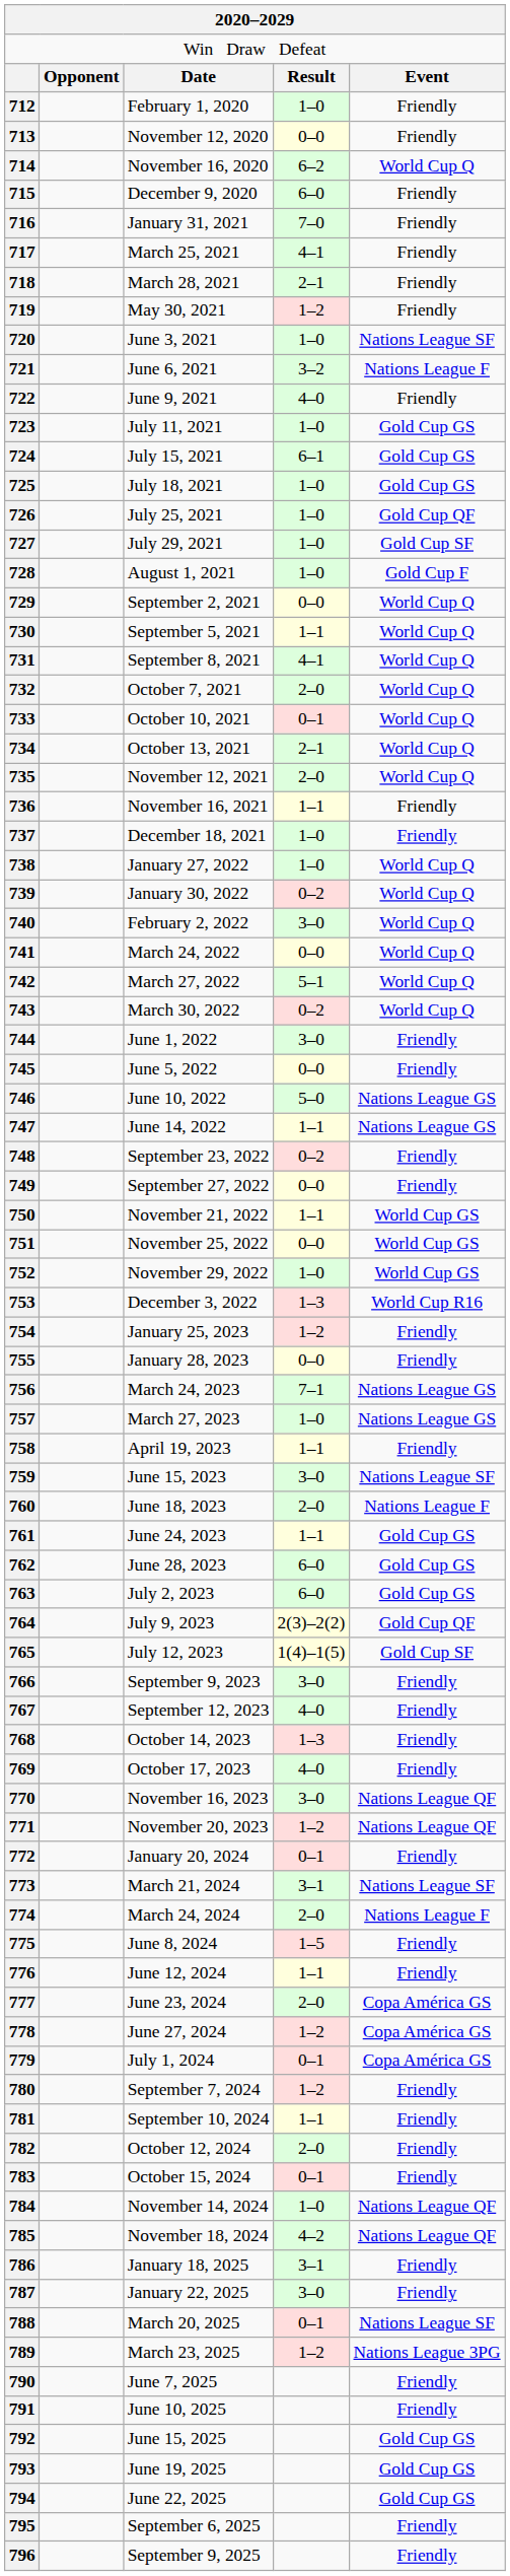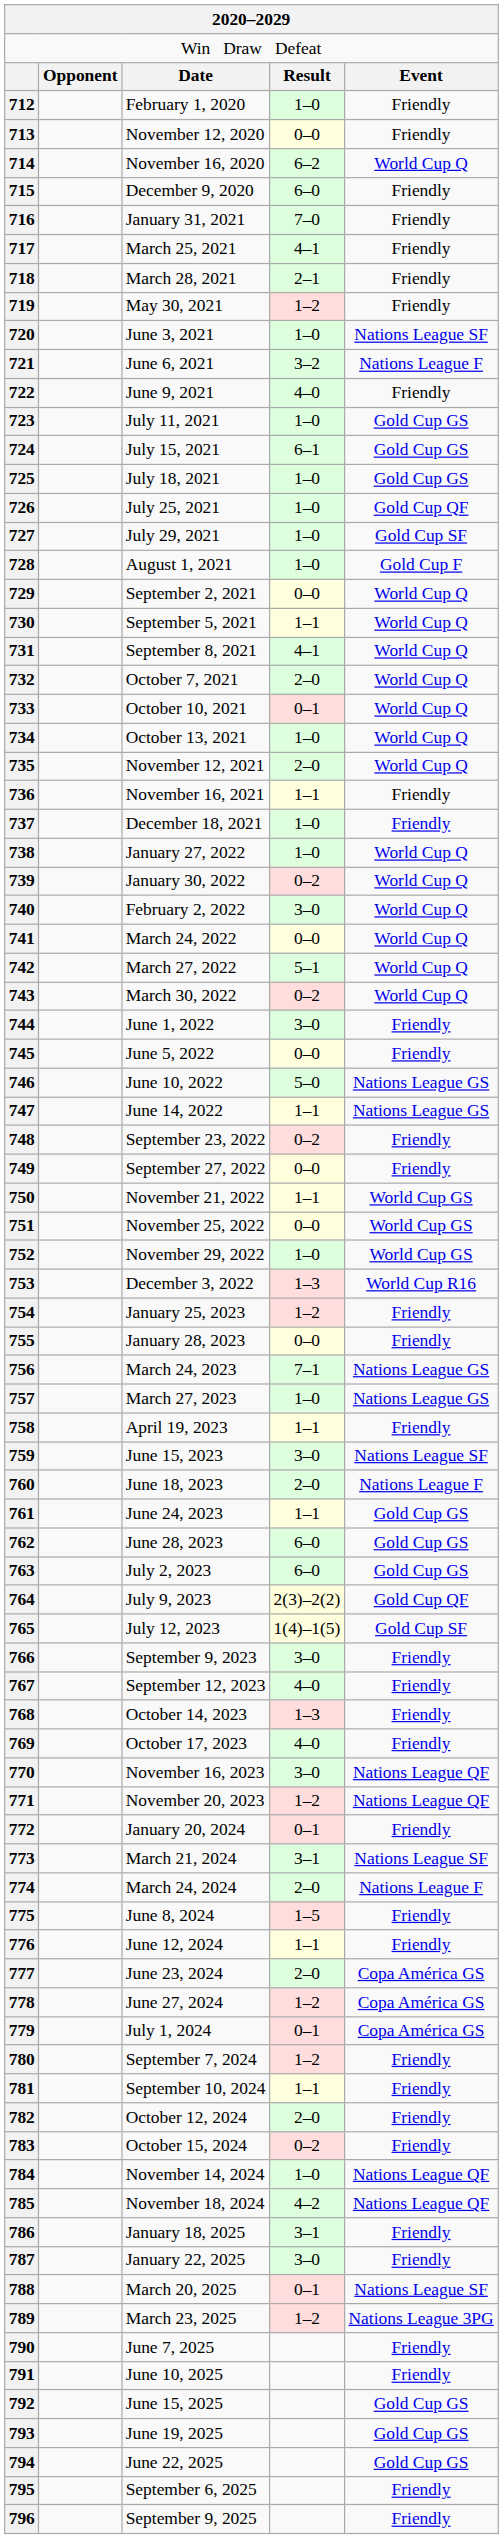 <table class="wikitable collapsible collapsed" style="font-size: 90%">
 <tr>
 <th colspan="5" style="width:400px;">2020–2029</th>
 </tr>
 <tr>
 <td style="text-align:center;" colspan="5"> Win   Draw   Defeat</td>
 </tr>
 <tr>
 <th></th>
 <th>Opponent</th>
 <th>Date</th>
 <th>Result</th>
 <th>Event</th>
 </tr>
 <tr>
 <th>712</th>
 <td></td>
 <td>February 1, 2020</td>
 <td style="background:#dfd ; text-align:center;">1–0</td>
 <td style="text-align:center;"> Friendly</td>
 </tr>
 <tr>
 <th>713</th>
 <td></td>
 <td>November 12, 2020</td>
 <td style="background:#ffd; text-align:center;">0–0</td>
 <td style="text-align:center;"> Friendly</td>
 </tr>
 <tr>
 <th>714</th>
 <td></td>
 <td>November 16, 2020</td>
 <td style="background:#dfd ; text-align:center;">6–2</td>
 <td style="text-align:center;"> <a href='#'>World Cup Q</a></td>
 </tr>
 <tr>
 <th>715</th>
 <td></td>
 <td>December 9, 2020</td>
 <td style="background:#dfd ; text-align:center;">6–0</td>
 <td style="text-align:center;"> Friendly</td>
 </tr>
 <tr>
 <th>716</th>
 <td></td>
 <td>January 31, 2021</td>
 <td style="background:#dfd ; text-align:center;">7–0</td>
 <td style="text-align:center;"> Friendly</td>
 </tr>
 <tr>
 <th>717</th>
 <td></td>
 <td>March 25, 2021</td>
 <td style="background:#dfd ; text-align:center;">4–1</td>
 <td style="text-align:center;"> Friendly</td>
 </tr>
 <tr>
 <th>718</th>
 <td></td>
 <td>March 28, 2021</td>
 <td style="background:#dfd ; text-align:center;">2–1</td>
 <td style="text-align:center;"> Friendly</td>
 </tr>
 <tr>
 <th>719</th>
 <td></td>
 <td>May 30, 2021</td>
 <td style="background:#fdd; text-align:center;">1–2</td>
 <td style="text-align:center;"> Friendly</td>
 </tr>
 <tr>
 <th>720</th>
 <td></td>
 <td>June 3, 2021</td>
 <td style="background:#dfd ; text-align:center;">1–0</td>
 <td style="text-align:center;"> <a href='#'>Nations League SF</a></td>
 </tr>
 <tr>
 <th>721</th>
 <td></td>
 <td>June 6, 2021</td>
 <td style="background:#dfd ; text-align:center;">3–2</td>
 <td style="text-align:center;"> <a href='#'>Nations League F</a></td>
 </tr>
 <tr>
 <th>722</th>
 <td></td>
 <td>June 9, 2021</td>
 <td style="background:#dfd ; text-align:center;">4–0</td>
 <td style="text-align:center;"> Friendly</td>
 </tr>
 <tr>
 <th>723</th>
 <td></td>
 <td>July 11, 2021</td>
 <td style="background:#dfd ; text-align:center;">1–0</td>
 <td style="text-align:center;"> <a href='#'>Gold Cup GS</a></td>
 </tr>
 <tr>
 <th>724</th>
 <td></td>
 <td>July 15, 2021</td>
 <td style="background:#dfd ; text-align:center;">6–1</td>
 <td style="text-align:center;"> <a href='#'>Gold Cup GS</a></td>
 </tr>
 <tr>
 <th>725</th>
 <td></td>
 <td>July 18, 2021</td>
 <td style="background:#dfd ; text-align:center;">1–0</td>
 <td style="text-align:center;"> <a href='#'>Gold Cup GS</a></td>
 </tr>
 <tr>
 <th>726</th>
 <td></td>
 <td>July 25, 2021</td>
 <td style="background:#dfd ; text-align:center;">1–0</td>
 <td style="text-align:center;"> <a href='#'>Gold Cup QF</a></td>
 </tr>
 <tr>
 <th>727</th>
 <td></td>
 <td>July 29, 2021</td>
 <td style="background:#dfd ; text-align:center;">1–0</td>
 <td style="text-align:center;"> <a href='#'>Gold Cup SF</a></td>
 </tr>
 <tr>
 <th>728</th>
 <td></td>
 <td>August 1, 2021</td>
 <td style="background:#dfd ; text-align:center;">1–0</td>
 <td style="text-align:center;"> <a href='#'>Gold Cup F</a></td>
 </tr>
 <tr>
 <th>729</th>
 <td></td>
 <td>September 2, 2021</td>
 <td style="background:#ffd ; text-align:center;">0–0</td>
 <td style="text-align:center;"> <a href='#'>World Cup Q</a></td>
 </tr>
 <tr>
 <th>730</th>
 <td></td>
 <td>September 5, 2021</td>
 <td style="background:#ffd ; text-align:center;">1–1</td>
 <td style="text-align:center;"> <a href='#'>World Cup Q</a></td>
 </tr>
 <tr>
 <th>731</th>
 <td></td>
 <td>September 8, 2021</td>
 <td style="background:#dfd ; text-align:center;">4–1</td>
 <td style="text-align:center;"> <a href='#'>World Cup Q</a></td>
 </tr>
 <tr>
 <th>732</th>
 <td></td>
 <td>October 7, 2021</td>
 <td style="background:#dfd ; text-align:center;">2–0</td>
 <td style="text-align:center;"> <a href='#'>World Cup Q</a></td>
 </tr>
 <tr>
 <th>733</th>
 <td></td>
 <td>October 10, 2021</td>
 <td style="background:#fdd ; text-align:center;">0–1</td>
 <td style="text-align:center;"> <a href='#'>World Cup Q</a></td>
 </tr>
 <tr>
 <th>734</th>
 <td></td>
 <td>October 13, 2021</td>
-<td style="background:#dfd ; text-align:center;">2–1</td>
+<td style="background:#dfd ; text-align:center;">1–0</td>
 <td style="text-align:center;"> <a href='#'>World Cup Q</a></td>
 </tr>
 <tr>
 <th>735</th>
 <td></td>
 <td>November 12, 2021</td>
 <td style="background:#dfd ; text-align:center;">2–0</td>
 <td style="text-align:center;"> <a href='#'>World Cup Q</a></td>
 </tr>
 <tr>
 <th>736</th>
 <td></td>
 <td>November 16, 2021</td>
 <td style="background:#ffd ; text-align:center;">1–1</td>
 <td style="text-align:center;"> Friendly</td>
 </tr>
 <tr>
 <th>737</th>
 <td></td>
 <td>December 18, 2021</td>
 <td style="background:#dfd ; text-align:center;">1–0</td>
 <td style="text-align:center;"> <a href='#'>Friendly</a></td>
 </tr>
 <tr>
 <th>738</th>
 <td></td>
 <td>January 27, 2022</td>
 <td style="background:#dfd ; text-align:center;">1–0</td>
 <td style="text-align:center;"> <a href='#'>World Cup Q</a></td>
 </tr>
 <tr>
 <th>739</th>
 <td></td>
 <td>January 30, 2022</td>
 <td style="background:#fdd ; text-align:center;">0–2</td>
 <td style="text-align:center;"> <a href='#'>World Cup Q</a></td>
 </tr>
 <tr>
 <th>740</th>
 <td></td>
 <td>February 2, 2022</td>
 <td style="background:#dfd ; text-align:center;">3–0</td>
 <td style="text-align:center;"> <a href='#'>World Cup Q</a></td>
 </tr>
 <tr>
 <th>741</th>
 <td></td>
 <td>March 24, 2022</td>
 <td style="background:#ffd ; text-align:center;">0–0</td>
 <td style="text-align:center;"> <a href='#'>World Cup Q</a></td>
 </tr>
 <tr>
 <th>742</th>
 <td></td>
 <td>March 27, 2022</td>
 <td style="background:#dfd ; text-align:center;">5–1</td>
 <td style="text-align:center;"> <a href='#'>World Cup Q</a></td>
 </tr>
 <tr>
 <th>743</th>
 <td></td>
 <td>March 30, 2022</td>
 <td style="background:#fdd ; text-align:center;">0–2</td>
 <td style="text-align:center;"> <a href='#'>World Cup Q</a></td>
 </tr>
 <tr>
 <th>744</th>
 <td></td>
 <td>June 1, 2022</td>
 <td style="background:#dfd ; text-align:center;">3–0</td>
 <td style="text-align:center;"> <a href='#'>Friendly</a></td>
 </tr>
 <tr>
 <th>745</th>
 <td></td>
 <td>June 5, 2022</td>
 <td style="background:#ffd ; text-align:center;">0–0</td>
 <td style="text-align:center;"> <a href='#'>Friendly</a></td>
 </tr>
 <tr>
 <th>746</th>
 <td></td>
 <td>June 10, 2022</td>
 <td style="background:#dfd ; text-align:center;">5–0</td>
 <td style="text-align:center;"> <a href='#'>Nations League GS</a></td>
 </tr>
 <tr>
 <th>747</th>
 <td></td>
 <td>June 14, 2022</td>
 <td style="background:#ffd ; text-align:center;">1–1</td>
 <td style="text-align:center;"> <a href='#'>Nations League GS</a></td>
 </tr>
 <tr>
 <th>748</th>
 <td></td>
 <td>September 23, 2022</td>
 <td style="background:#fdd ; text-align:center;">0–2</td>
 <td style="text-align:center;"> <a href='#'>Friendly</a></td>
 </tr>
 <tr>
 <th>749</th>
 <td></td>
 <td>September 27, 2022</td>
 <td style="background:#ffd ; text-align:center;">0–0</td>
 <td style="text-align:center;"> <a href='#'>Friendly</a></td>
 </tr>
 <tr>
 <th>750</th>
 <td></td>
 <td>November 21, 2022</td>
 <td style="background:#ffd ; text-align:center;">1–1</td>
 <td style="text-align:center;"> <a href='#'>World Cup GS</a></td>
 </tr>
 <tr>
 <th>751</th>
 <td></td>
 <td>November 25, 2022</td>
 <td style="background:#ffd ; text-align:center;">0–0</td>
 <td style="text-align:center;"> <a href='#'>World Cup GS</a></td>
 </tr>
 <tr>
 <th>752</th>
 <td></td>
 <td>November 29, 2022</td>
 <td style="background:#dfd ; text-align:center;">1–0</td>
 <td style="text-align:center;"> <a href='#'>World Cup GS</a></td>
 </tr>
 <tr>
 <th>753</th>
 <td></td>
 <td>December 3, 2022</td>
 <td style="background:#fdd ; text-align:center;">1–3</td>
 <td style="text-align:center;"> <a href='#'>World Cup R16</a></td>
 </tr>
 <tr>
 <th>754</th>
 <td></td>
 <td>January 25, 2023</td>
 <td style="background:#fdd ; text-align:center;">1–2</td>
 <td style="text-align:center;"> <a href='#'>Friendly</a></td>
 </tr>
 <tr>
 <th>755</th>
 <td></td>
 <td>January 28, 2023</td>
 <td style="background:#ffd ; text-align:center;">0–0</td>
 <td style="text-align:center;"> <a href='#'>Friendly</a></td>
 </tr>
 <tr>
 <th>756</th>
 <td></td>
 <td>March 24, 2023</td>
 <td style="background:#dfd ; text-align:center;">7–1</td>
 <td style="text-align:center;"> <a href='#'>Nations League GS</a></td>
 </tr>
 <tr>
 <th>757</th>
 <td></td>
 <td>March 27, 2023</td>
 <td style="background:#dfd ; text-align:center;">1–0</td>
 <td style="text-align:center;"> <a href='#'>Nations League GS</a></td>
 </tr>
 <tr>
 <th>758</th>
 <td></td>
 <td>April 19, 2023</td>
 <td style="background:#ffd ; text-align:center;">1–1</td>
 <td style="text-align:center;"> <a href='#'>Friendly</a></td>
 </tr>
 <tr>
 <th>759</th>
 <td></td>
 <td>June 15, 2023</td>
 <td style="background:#dfd ; text-align:center;">3–0</td>
 <td style="text-align:center;"> <a href='#'>Nations League SF</a></td>
 </tr>
 <tr>
 <th>760</th>
 <td></td>
 <td>June 18, 2023</td>
 <td style="background:#dfd ; text-align:center;">2–0</td>
 <td style="text-align:center;"> <a href='#'>Nations League F</a></td>
 </tr>
 <tr>
 <th>761</th>
 <td></td>
 <td>June 24, 2023</td>
 <td style="background:#ffd ; text-align:center;">1–1</td>
 <td style="text-align:center;"> <a href='#'>Gold Cup GS</a></td>
 </tr>
 <tr>
 <th>762</th>
 <td></td>
 <td>June 28, 2023</td>
 <td style="background:#dfd ; text-align:center;">6–0</td>
 <td style="text-align:center;"> <a href='#'>Gold Cup GS</a></td>
 </tr>
 <tr>
 <th>763</th>
 <td></td>
 <td>July 2, 2023</td>
 <td style="background:#dfd ; text-align:center;">6–0</td>
 <td style="text-align:center;"> <a href='#'>Gold Cup GS</a></td>
 </tr>
 <tr>
 <th>764</th>
 <td></td>
 <td>July 9, 2023</td>
 <td style="background:#ffd ; text-align:center;">2(3)–2(2)</td>
 <td style="text-align:center;"> <a href='#'>Gold Cup QF</a></td>
 </tr>
 <tr>
 <th>765</th>
 <td></td>
 <td>July 12, 2023</td>
 <td style="background:#ffd ; text-align:center;">1(4)–1(5)</td>
 <td style="text-align:center;"> <a href='#'>Gold Cup SF</a></td>
 </tr>
 <tr>
 <th>766</th>
 <td></td>
 <td>September 9, 2023</td>
 <td style="background:#dfd ; text-align:center;">3–0</td>
 <td style="text-align:center;"> <a href='#'>Friendly</a></td>
 </tr>
 <tr>
 <th>767</th>
 <td></td>
 <td>September 12, 2023</td>
 <td style="background:#dfd ; text-align:center;">4–0</td>
 <td style="text-align:center;"> <a href='#'>Friendly</a></td>
 </tr>
 <tr>
 <th>768</th>
 <td></td>
 <td>October 14, 2023</td>
 <td style="background:#fdd ; text-align:center;">1–3</td>
 <td style="text-align:center;"> <a href='#'>Friendly</a></td>
 </tr>
 <tr>
 <th>769</th>
 <td></td>
 <td>October 17, 2023</td>
 <td style="background:#dfd ; text-align:center;">4–0</td>
 <td style="text-align:center;"> <a href='#'>Friendly</a></td>
 </tr>
 <tr>
 <th>770</th>
 <td></td>
 <td>November 16, 2023</td>
 <td style="background:#dfd ; text-align:center;">3–0</td>
 <td style="text-align:center;"> <a href='#'>Nations League QF</a></td>
 </tr>
 <tr>
 <th>771</th>
 <td></td>
 <td>November 20, 2023</td>
 <td style="background:#fdd ; text-align:center;">1–2</td>
 <td style="text-align:center;"> <a href='#'>Nations League QF</a></td>
 </tr>
 <tr>
 <th>772</th>
 <td></td>
 <td>January 20, 2024</td>
 <td style="background:#fdd ; text-align:center;">0–1</td>
 <td style="text-align:center;"> <a href='#'>Friendly</a></td>
 </tr>
 <tr>
 <th>773</th>
 <td></td>
 <td>March 21, 2024</td>
 <td style="background:#dfd ; text-align:center;">3–1</td>
 <td style="text-align:center;"> <a href='#'>Nations League SF</a></td>
 </tr>
 <tr>
 <th>774</th>
 <td></td>
 <td>March 24, 2024</td>
 <td style="background:#dfd ; text-align:center;">2–0</td>
 <td style="text-align:center;"> <a href='#'>Nations League F</a></td>
 </tr>
 <tr>
 <th>775</th>
 <td></td>
 <td>June 8, 2024</td>
 <td style="background:#fdd ; text-align:center;">1–5</td>
 <td style="text-align:center;"> <a href='#'>Friendly</a></td>
 </tr>
 <tr>
 <th>776</th>
 <td></td>
 <td>June 12, 2024</td>
 <td style="background:#ffd ; text-align:center;">1–1</td>
 <td style="text-align:center;"> <a href='#'>Friendly</a></td>
 </tr>
 <tr>
 <th>777</th>
 <td></td>
 <td>June 23, 2024</td>
 <td style="background:#dfd ; text-align:center;">2–0</td>
 <td style="text-align:center;"> <a href='#'>Copa América GS</a></td>
 </tr>
 <tr>
 <th>778</th>
 <td></td>
 <td>June 27, 2024</td>
 <td style="background:#fdd ; text-align:center;">1–2</td>
 <td style="text-align:center;"> <a href='#'>Copa América GS</a></td>
 </tr>
 <tr>
 <th>779</th>
 <td></td>
 <td>July 1, 2024</td>
 <td style="background:#fdd ; text-align:center;">0–1</td>
 <td style="text-align:center;"> <a href='#'>Copa América GS</a></td>
 </tr>
 <tr>
 <th>780</th>
 <td></td>
 <td>September 7, 2024</td>
 <td style="background:#fdd ; text-align:center;">1–2</td>
 <td style="text-align:center;"> <a href='#'>Friendly</a></td>
 </tr>
 <tr>
 <th>781</th>
 <td></td>
 <td>September 10, 2024</td>
 <td style="background:#ffd ; text-align:center;">1–1</td>
 <td style="text-align:center;"> <a href='#'>Friendly</a></td>
 </tr>
 <tr>
 <th>782</th>
 <td></td>
 <td>October 12, 2024</td>
 <td style="background:#dfd ; text-align:center;">2–0</td>
 <td style="text-align:center;"> <a href='#'>Friendly</a></td>
 </tr>
 <tr>
 <th>783</th>
 <td></td>
 <td>October 15, 2024</td>
-<td style="background:#fdd ; text-align:center;">0–1</td>
+<td style="background:#fdd ; text-align:center;">0–2</td>
 <td style="text-align:center;"> <a href='#'>Friendly</a></td>
 </tr>
 <tr>
 <th>784</th>
 <td></td>
 <td>November 14, 2024</td>
 <td style="background:#dfd ; text-align:center;">1–0</td>
 <td style="text-align:center;"> <a href='#'>Nations League QF</a></td>
 </tr>
 <tr>
 <th>785</th>
 <td></td>
 <td>November 18, 2024</td>
 <td style="background:#dfd ; text-align:center;">4–2</td>
 <td style="text-align:center;"> <a href='#'>Nations League QF</a></td>
 </tr>
 <tr>
 <th>786</th>
 <td></td>
 <td>January 18, 2025</td>
 <td style="background:#dfd ; text-align:center;">3–1</td>
 <td style="text-align:center;"> <a href='#'>Friendly</a></td>
 </tr>
 <tr>
 <th>787</th>
 <td></td>
 <td>January 22, 2025</td>
 <td style="background:#dfd ; text-align:center;">3–0</td>
 <td style="text-align:center;"> <a href='#'>Friendly</a></td>
 </tr>
 <tr>
 <th>788</th>
 <td></td>
 <td>March 20, 2025</td>
 <td style="background:#fdd  ; text-align:center;">0–1</td>
 <td style="text-align:center;"> <a href='#'>Nations League SF</a></td>
 </tr>
 <tr>
 <th>789</th>
 <td></td>
 <td>March 23, 2025</td>
 <td style="background:#fdd ; text-align:center;">1–2</td>
 <td style="text-align:center;"> <a href='#'>Nations League 3PG</a></td>
 </tr>
 <tr>
 <th>790</th>
 <td></td>
 <td>June 7, 2025</td>
 <td style="background: ; text-align:center;"></td>
 <td style="text-align:center;"> <a href='#'>Friendly</a></td>
 </tr>
 <tr>
 <th>791</th>
 <td></td>
 <td>June 10, 2025</td>
 <td style="background: ; text-align:center;"></td>
 <td style="text-align:center;"> <a href='#'>Friendly</a></td>
 </tr>
 <tr>
 <th>792</th>
 <td></td>
 <td>June 15, 2025</td>
 <td style="background: ; text-align:center;"></td>
 <td style="text-align:center;"> <a href='#'>Gold Cup GS</a></td>
 </tr>
 <tr>
 <th>793</th>
 <td></td>
 <td>June 19, 2025</td>
 <td style="background: ; text-align:center;"></td>
 <td style="text-align:center;"> <a href='#'>Gold Cup GS</a></td>
 </tr>
 <tr>
 <th>794</th>
 <td></td>
 <td>June 22, 2025</td>
 <td style="background: ; text-align:center;"></td>
 <td style="text-align:center;"> <a href='#'>Gold Cup GS</a></td>
 </tr>
 <tr>
 <th>795</th>
 <td></td>
 <td>September 6, 2025</td>
 <td style="background: ; text-align:center;"></td>
 <td style="text-align:center;"> <a href='#'>Friendly</a></td>
 </tr>
 <tr>
 <th>796</th>
 <td></td>
 <td>September 9, 2025</td>
 <td style="background: ; text-align:center;"></td>
 <td style="text-align:center;"> <a href='#'>Friendly</a></td>
 </tr>
 </table>
